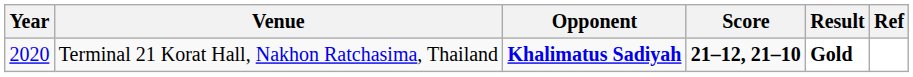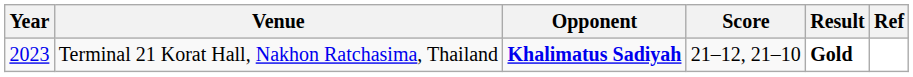 <table class="sortable wikitable" style="font-size: 90%;">
 <tr>
 <th>Year</th>
 <th>Venue</th>
 <th>Opponent</th>
 <th>Score</th>
 <th>Result</th>
 <th>Ref</th>
 </tr>
 <tr>
-<td align="center"><a href='#'>2020</a></td>
+<td align="center"><a href='#'>2023</a></td>
 <td align="left">Terminal 21 Korat Hall, <a href='#'>Nakhon Ratchasima</a>, Thailand</td>
 <td align="left"><strong> <a href='#'>Khalimatus Sadiyah</a></strong></td>
-<td align="left"><strong>21–12, 21–10</strong></td>
+<td align="left">21–12, 21–10</td>
 <td style="text-align:left; background:white"> <strong>Gold</strong></td>
 <td style="text-align:center; background:white"></td>
 </tr>
 </table>
